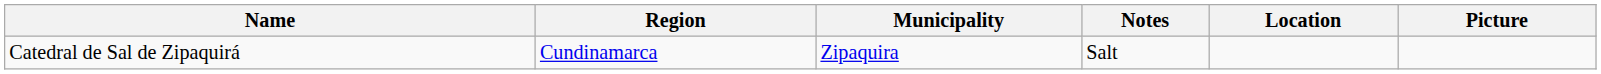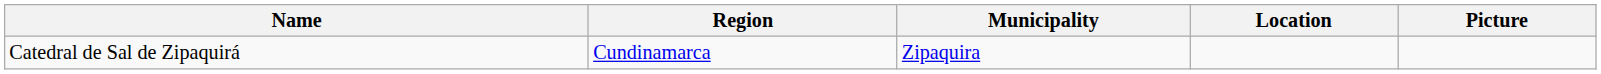 <table class="wikitable sortable" style="width:100%">
 <tr>
 <th>Name</th>
 <th>Region</th>
 <th>Municipality</th>
-<th class="unsortable">Notes</th>
 <th class="unsortable">Location</th>
 <th class="unsortable" style="width:150px">Picture</th>
 </tr>
 <tr>
 <td>Catedral de Sal de Zipaquirá</td>
 <td><a href='#'>Cundinamarca</a></td>
 <td><a href='#'>Zipaquira</a></td>
-<td>Salt</td>
 <td></td>
 <td></td>
 </tr>
 </table>
